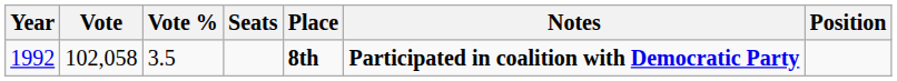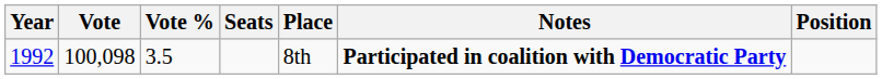 <table class="wikitable">
 <tr>
 <th>Year</th>
 <th>Vote</th>
 <th>Vote %</th>
 <th>Seats</th>
 <th>Place</th>
 <th>Notes</th>
 <th>Position</th>
 </tr>
 <tr>
 <td><a href='#'>1992</a></td>
-<td>102,058</td>
+<td>100,098</td>
 <td>3.5</td>
 <td></td>
-<td><strong>8th</strong></td>
+<td>8th</td>
 <td><strong>Participated in coalition with <a href='#'>Democratic Party</a></strong></td>
 <td></td>
 </tr>
 </table>
